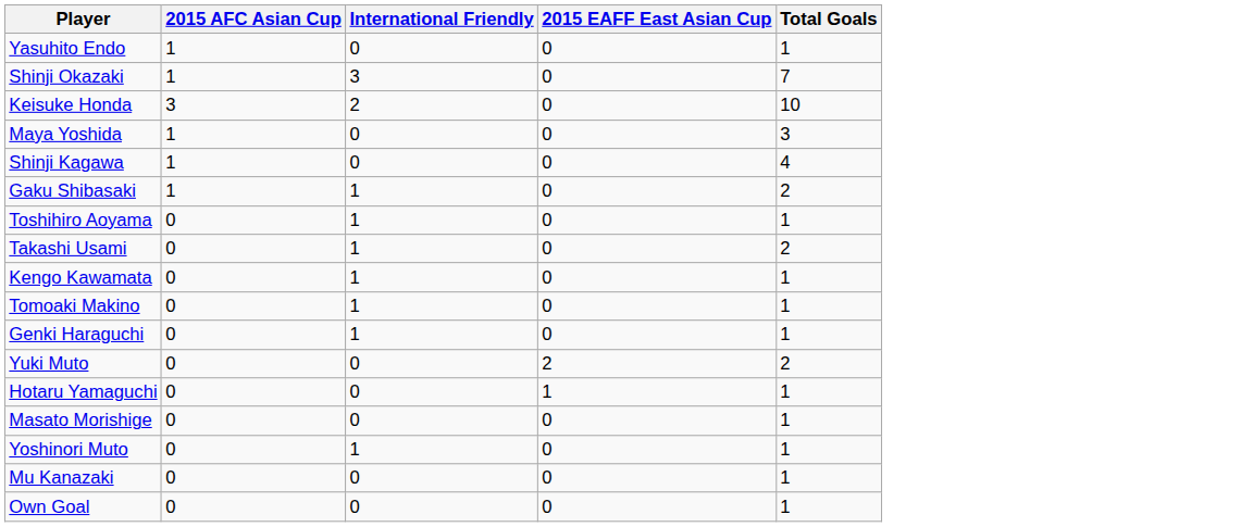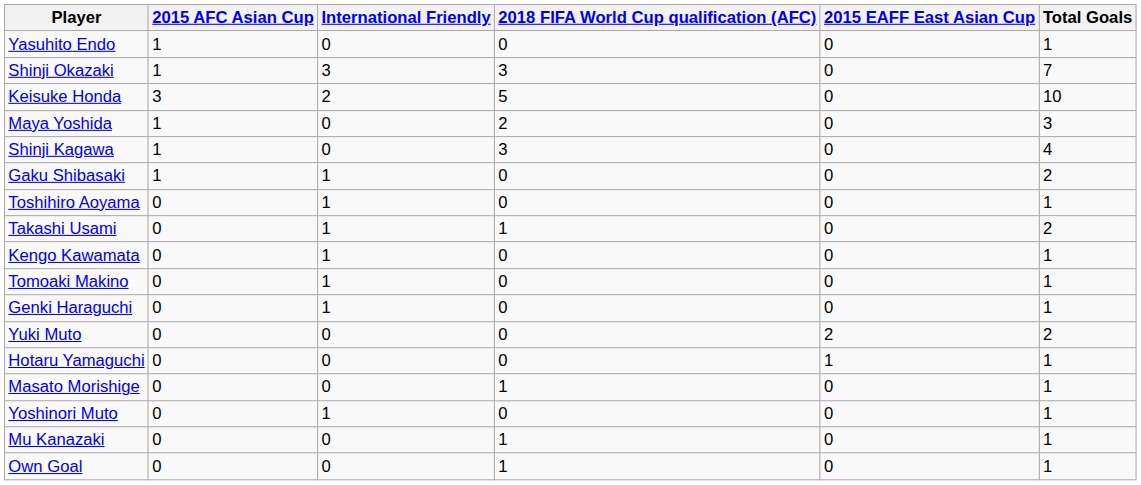 <table class="wikitable sortable" style="text-align: left;">
 <tr>
 <th>Player</th>
 <th><a href='#'>2015 AFC Asian Cup</a></th>
 <th><a href='#'>International Friendly</a></th>
+<th><a href='#'>2018 FIFA World Cup qualification (AFC)</a></th>
 <th><a href='#'>2015 EAFF East Asian Cup</a></th>
 <th>Total Goals</th>
 </tr>
 <tr>
 <td><a href='#'>Yasuhito Endo</a></td>
 <td>1</td>
 <td>0</td>
 <td>0</td>
+<td>0</td>
 <td>1</td>
 </tr>
 <tr>
 <td><a href='#'>Shinji Okazaki</a></td>
 <td>1</td>
+<td>3</td>
 <td>3</td>
 <td>0</td>
 <td>7</td>
 </tr>
 <tr>
 <td><a href='#'>Keisuke Honda</a></td>
 <td>3</td>
 <td>2</td>
+<td>5</td>
 <td>0</td>
 <td>10</td>
 </tr>
 <tr>
 <td><a href='#'>Maya Yoshida</a></td>
 <td>1</td>
 <td>0</td>
+<td>2</td>
 <td>0</td>
 <td>3</td>
 </tr>
 <tr>
 <td><a href='#'>Shinji Kagawa</a></td>
 <td>1</td>
 <td>0</td>
+<td>3</td>
 <td>0</td>
 <td>4</td>
 </tr>
 <tr>
 <td><a href='#'>Gaku Shibasaki</a></td>
 <td>1</td>
 <td>1</td>
 <td>0</td>
+<td>0</td>
 <td>2</td>
 </tr>
 <tr>
 <td><a href='#'>Toshihiro Aoyama</a></td>
 <td>0</td>
 <td>1</td>
 <td>0</td>
+<td>0</td>
 <td>1</td>
 </tr>
 <tr>
 <td><a href='#'>Takashi Usami</a></td>
 <td>0</td>
+<td>1</td>
 <td>1</td>
 <td>0</td>
 <td>2</td>
 </tr>
 <tr>
 <td><a href='#'>Kengo Kawamata</a></td>
 <td>0</td>
 <td>1</td>
 <td>0</td>
+<td>0</td>
 <td>1</td>
 </tr>
 <tr>
 <td><a href='#'>Tomoaki Makino</a></td>
 <td>0</td>
 <td>1</td>
+<td>0</td>
 <td>0</td>
 <td>1</td>
 </tr>
 <tr>
 <td><a href='#'>Genki Haraguchi</a></td>
 <td>0</td>
 <td>1</td>
 <td>0</td>
+<td>0</td>
 <td>1</td>
 </tr>
 <tr>
 <td><a href='#'>Yuki Muto</a></td>
+<td>0</td>
 <td>0</td>
 <td>0</td>
 <td>2</td>
 <td>2</td>
 </tr>
 <tr>
 <td><a href='#'>Hotaru Yamaguchi</a></td>
 <td>0</td>
 <td>0</td>
+<td>0</td>
 <td>1</td>
 <td>1</td>
 </tr>
 <tr>
 <td><a href='#'>Masato Morishige</a></td>
 <td>0</td>
 <td>0</td>
+<td>1</td>
 <td>0</td>
 <td>1</td>
 </tr>
 <tr>
 <td><a href='#'>Yoshinori Muto</a></td>
 <td>0</td>
 <td>1</td>
 <td>0</td>
+<td>0</td>
 <td>1</td>
 </tr>
 <tr>
 <td><a href='#'>Mu Kanazaki</a></td>
 <td>0</td>
 <td>0</td>
+<td>1</td>
 <td>0</td>
 <td>1</td>
 </tr>
 <tr>
 <td><a href='#'>Own Goal</a></td>
 <td>0</td>
 <td>0</td>
+<td>1</td>
 <td>0</td>
 <td>1</td>
 </tr>
 </table>
